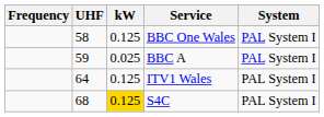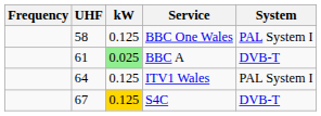 <table class="wikitable sortable">
 <tr>
 <th>Frequency</th>
 <th>UHF</th>
 <th>kW</th>
 <th>Service</th>
 <th>System</th>
 </tr>
 <tr>
 <td></td>
 <td>58</td>
 <td>0.125</td>
 <td><a href='#'>BBC One Wales</a></td>
 <td><a href='#'>PAL</a> System I</td>
 </tr>
 <tr>
 <td></td>
-<td>59</td>
-<td>0.025</td>
+<td>61</td>
+<td style="background: lightgreen;">0.025</td>
 <td><a href='#'>BBC</a> A</td>
-<td><a href='#'>PAL</a> System I</td>
+<td><a href='#'>DVB-T</a></td>
 </tr>
 <tr>
 <td></td>
 <td>64</td>
 <td>0.125</td>
 <td><a href='#'>ITV1 Wales</a></td>
 <td>PAL System I</td>
 </tr>
 <tr>
 <td></td>
-<td>68</td>
+<td>67</td>
 <td style="background: gold;">0.125</td>
 <td><a href='#'>S4C</a></td>
-<td>PAL System I</td>
+<td><a href='#'>DVB-T</a></td>
 </tr>
 </table>
